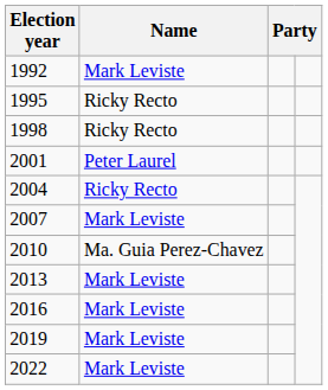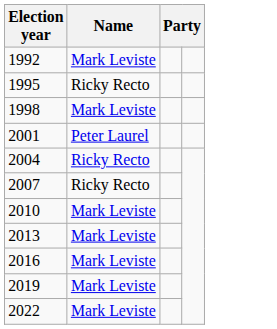 <table class=wikitable>
 <tr>
 <th>Election<br>year</th>
 <th>Name</th>
 <th colspan=2>Party</th>
 </tr>
 <tr>
 <td>1992</td>
 <td><a href='#'>Mark Leviste</a></td>
 <td></td>
 <td></td>
 </tr>
 <tr>
 <td>1995</td>
 <td>Ricky Recto</td>
 <td></td>
 <td></td>
 </tr>
 <tr>
 <td>1998</td>
-<td>Ricky Recto</td>
+<td><a href='#'>Mark Leviste</a></td>
 <td></td>
 <td></td>
 </tr>
 <tr>
 <td>2001</td>
 <td><a href='#'>Peter Laurel</a></td>
 <td></td>
 <td></td>
 </tr>
 <tr>
 <td>2004</td>
 <td><a href='#'>Ricky Recto</a></td>
 <td></td>
 </tr>
 <tr>
 <td>2007</td>
-<td><a href='#'>Mark Leviste</a></td>
+<td>Ricky Recto</td>
 <td></td>
 </tr>
 <tr>
 <td>2010</td>
-<td>Ma. Guia Perez-Chavez</td>
+<td><a href='#'>Mark Leviste</a></td>
 <td></td>
 </tr>
 <tr>
 <td>2013</td>
 <td><a href='#'>Mark Leviste</a></td>
 <td></td>
 </tr>
 <tr>
 <td>2016</td>
 <td><a href='#'>Mark Leviste</a></td>
 <td></td>
 </tr>
 <tr>
 <td>2019</td>
 <td><a href='#'>Mark Leviste</a></td>
 <td></td>
 </tr>
 <tr>
 <td>2022</td>
 <td><a href='#'>Mark Leviste</a></td>
 <td></td>
 </tr>
 </table>
